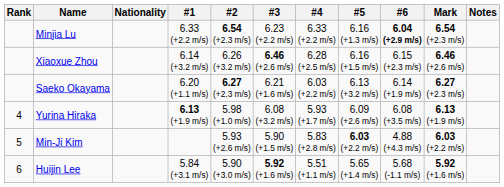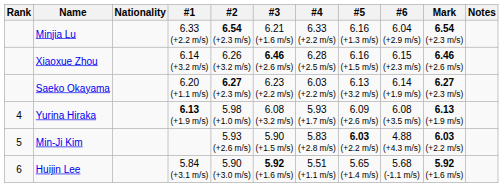 <table class="wikitable sortable" style="text-align:center;font-size:95%">
 <tr>
 <th>Rank</th>
 <th>Name</th>
 <th>Nationality</th>
 <th>#1</th>
 <th>#2</th>
 <th>#3</th>
 <th>#4</th>
 <th>#5</th>
 <th>#6</th>
 <th>Mark</th>
 <th>Notes</th>
 </tr>
 <tr>
 <td></td>
 <td align=left><a href='#'>Minjia Lu</a></td>
 <td align=left></td>
 <td>6.33<br> <small>(+2.2 m/s)</small></td>
 <td><strong>6.54</strong><br> <small>(+2.3 m/s)</small></td>
-<td>6.23<br> <small>(+2.2 m/s)</small></td>
+<td>6.21<br> <small>(+1.6 m/s)</small></td>
 <td>6.33<br> <small>(+2.2 m/s)</small></td>
 <td>6.16<br> <small>(+1.3 m/s)</small></td>
-<td><strong>6.04<br> <small>(+2.9 m/s)</small></strong></td>
+<td>6.04<br> <small>(+2.9 m/s)</small></td>
 <td><strong>6.54</strong><br> <small>(+2.3 m/s)</small></td>
 <td></td>
 </tr>
 <tr>
 <td></td>
 <td align=left><a href='#'>Xiaoxue Zhou</a></td>
 <td align=left></td>
 <td>6.14<br> <small>(+3.2 m/s)</small></td>
 <td>6.26<br> <small>(+3.2 m/s)</small></td>
 <td><strong>6.46</strong><br> <small>(+2.6 m/s)</small></td>
 <td>6.28<br> <small>(+2.5 m/s)</small></td>
 <td>6.16<br> <small>(+1.5 m/s)</small></td>
 <td>6.15<br> <small>(+2.3 m/s)</small></td>
 <td><strong>6.46</strong><br> <small>(+2.6 m/s)</small></td>
 <td></td>
 </tr>
 <tr>
 <td></td>
 <td align=left><a href='#'>Saeko Okayama</a></td>
 <td align=left></td>
 <td>6.20<br> <small>(+1.1 m/s)</small></td>
 <td><strong>6.27</strong><br> <small>(+2.3 m/s)</small></td>
-<td>6.21<br> <small>(+1.6 m/s)</small></td>
+<td>6.23<br> <small>(+2.2 m/s)</small></td>
 <td>6.03<br> <small>(+2.2 m/s)</small></td>
 <td>6.13<br> <small>(+3.2 m/s)</small></td>
 <td>6.14<br> <small>(+1.9 m/s)</small></td>
 <td><strong>6.27</strong><br> <small>(+2.3 m/s)</small></td>
 <td></td>
 </tr>
 <tr>
 <td>4</td>
 <td align=left><a href='#'>Yurina Hiraka</a></td>
 <td align=left></td>
 <td><strong>6.13</strong><br> <small>(+1.9 m/s)</small></td>
 <td>5.98<br> <small>(+1.0 m/s)</small></td>
 <td>6.08<br> <small>(+3.2 m/s)</small></td>
 <td>5.93<br> <small>(+1.7 m/s)</small></td>
 <td>6.09<br> <small>(+2.6 m/s)</small></td>
 <td>6.08<br> <small>(+3.5 m/s)</small></td>
 <td><strong>6.13</strong><br> <small>(+1.9 m/s)</small></td>
 <td></td>
 </tr>
 <tr>
 <td>5</td>
 <td align=left><a href='#'>Min-Ji Kim</a></td>
 <td align=left></td>
 <td></td>
 <td>5.93<br> <small>(+2.6 m/s)</small></td>
 <td>5.90<br> <small>(+1.5 m/s)</small></td>
 <td>5.83<br> <small>(+2.8 m/s)</small></td>
 <td><strong>6.03</strong><br> <small>(+2.2 m/s)</small></td>
 <td>4.88<br> <small>(+4.3 m/s)</small></td>
 <td><strong>6.03</strong><br> <small>(+2.2 m/s)</small></td>
 <td></td>
 </tr>
 <tr>
 <td>6</td>
 <td align=left><a href='#'>Huijin Lee</a></td>
 <td align=left></td>
 <td>5.84<br> <small>(+3.1 m/s)</small></td>
 <td>5.90<br> <small>(+3.0 m/s)</small></td>
 <td><strong>5.92</strong><br> <small>(+1.6 m/s)</small></td>
 <td>5.51<br> <small>(+1.1 m/s)</small></td>
 <td>5.65<br> <small>(+1.4 m/s)</small></td>
 <td>5.68<br> <small>(-1.1 m/s)</small></td>
 <td><strong>5.92</strong><br> <small>(+1.6 m/s)</small></td>
 <td></td>
 </tr>
 </table>
